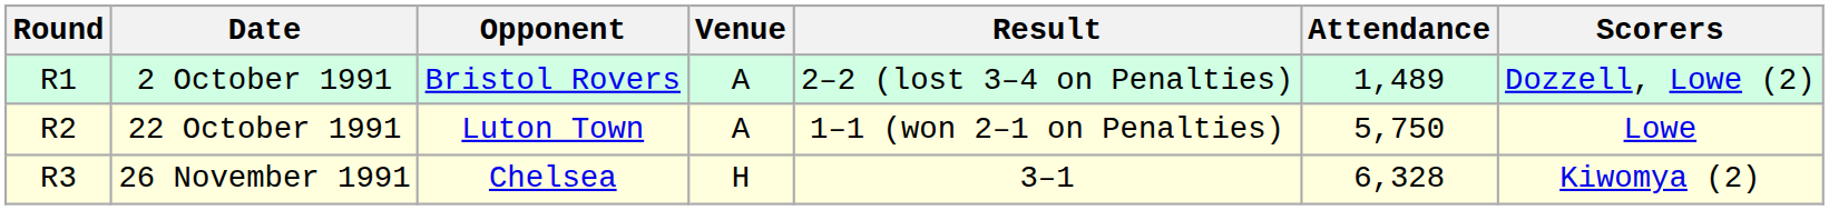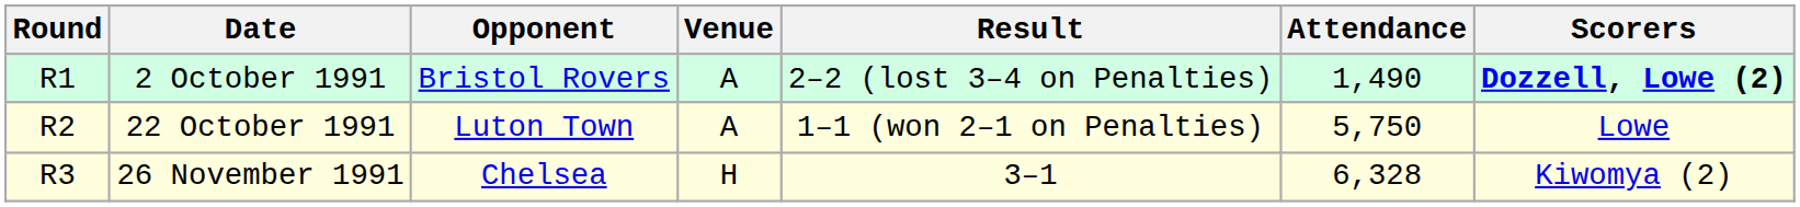 <table class="wikitable sortable" style="font-size:100; text-align:center">
 <tr>
 <th>Round</th>
 <th>Date</th>
 <th>Opponent</th>
 <th>Venue</th>
 <th>Result</th>
 <th>Attendance</th>
 <th>Scorers</th>
 </tr>
 <tr style="background-color: #d0ffe3;">
 <td>R1</td>
 <td>2 October 1991</td>
 <td><a href='#'>Bristol Rovers</a></td>
 <td>A</td>
 <td>2–2 (lost 3–4 on Penalties)</td>
-<td>1,489</td>
-<td><a href='#'>Dozzell</a>, <a href='#'>Lowe</a> (2)</td>
+<td>1,490</td>
+<td><strong><a href='#'>Dozzell</a>, <a href='#'>Lowe</a> (2)</strong></td>
 </tr>
 <tr style="background-color: #ffffdd;">
 <td>R2</td>
 <td>22 October 1991</td>
 <td><a href='#'>Luton Town</a></td>
 <td>A</td>
 <td>1–1 (won 2–1 on Penalties)</td>
 <td>5,750</td>
 <td><a href='#'>Lowe</a></td>
 </tr>
 <tr style="background-color: #ffffdd;">
 <td>R3</td>
 <td>26 November 1991</td>
 <td><a href='#'>Chelsea</a></td>
 <td>H</td>
 <td>3–1</td>
 <td>6,328</td>
 <td><a href='#'>Kiwomya</a> (2)</td>
 </tr>
 </table>
